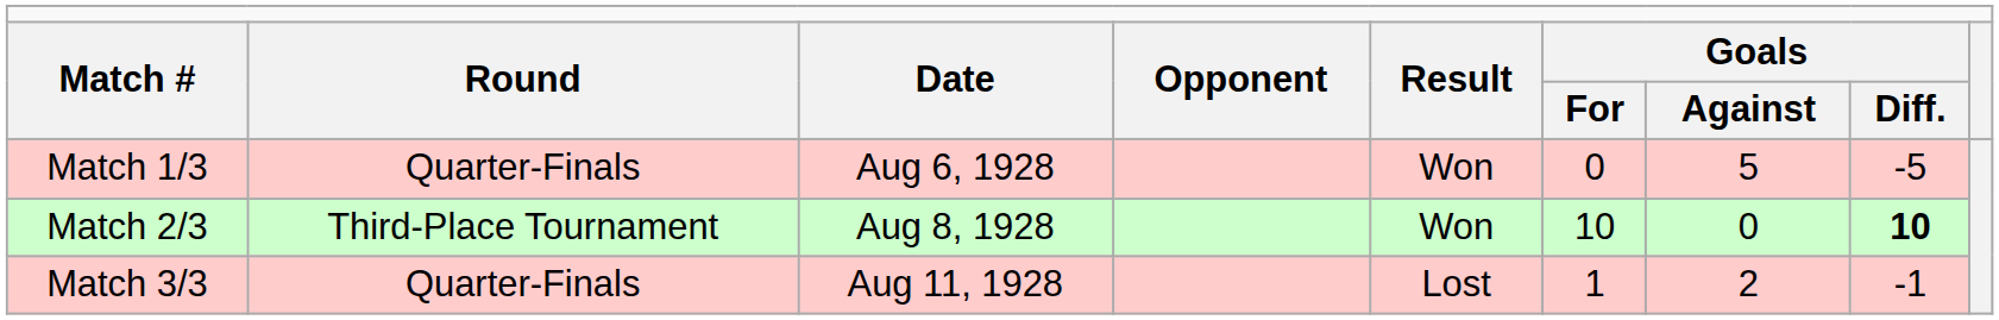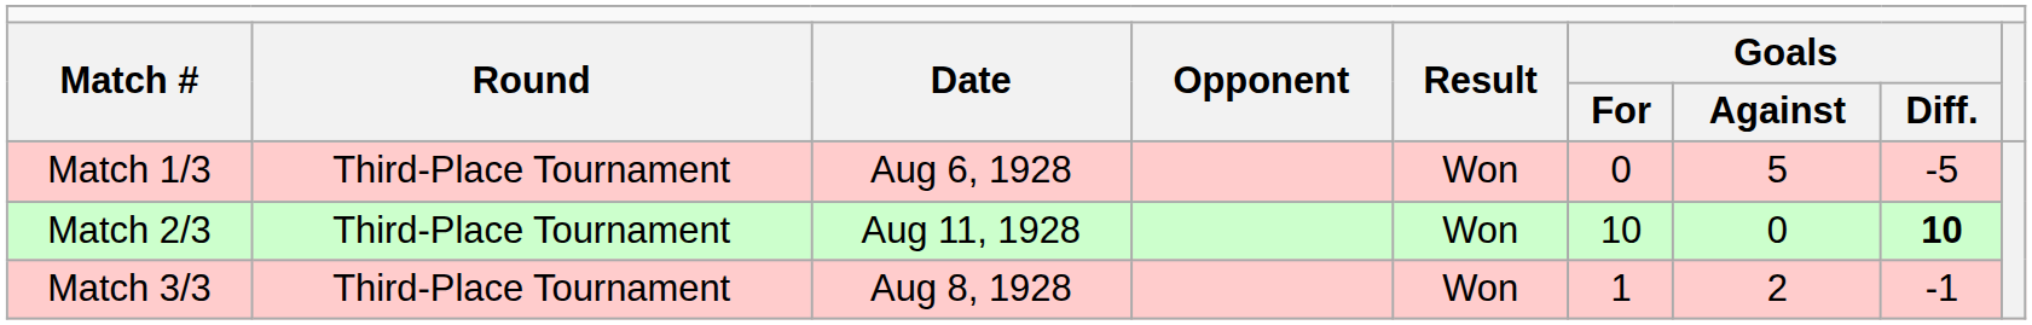 <table class="wikitable" style="text-align: center; width: 98%; font-size: 100%; margin-left: 1em;">
 <tr>
 <td colspan="10"></td>
 </tr>
 <tr>
 <th rowspan="2">Match #</th>
 <th rowspan="2">Round</th>
 <th rowspan="2">Date</th>
 <th rowspan="2">Opponent</th>
 <th rowspan="2">Result</th>
 <th colspan="3">Goals</th>
 <th rowspan="2"></th>
 </tr>
 <tr>
 <th>For</th>
 <th>Against</th>
 <th>Diff.</th>
 </tr>
 <tr style="background: #fcc;">
 <td>Match 1/3</td>
-<td>Quarter-Finals</td>
+<td>Third-Place Tournament</td>
 <td>Aug 6, 1928</td>
 <td></td>
 <td>Won</td>
 <td>0</td>
 <td>5</td>
 <td>-5</td>
 <td rowspan="3" style="background: #f2f2f2;"></td>
 </tr>
 <tr style="background: #cfc;">
 <td>Match 2/3</td>
 <td>Third-Place Tournament</td>
-<td>Aug 8, 1928</td>
+<td>Aug 11, 1928</td>
 <td></td>
 <td>Won</td>
 <td>10</td>
 <td>0</td>
 <td><strong>10</strong></td>
 </tr>
 <tr style="background: #fcc;">
 <td>Match 3/3</td>
-<td>Quarter-Finals</td>
-<td>Aug 11, 1928</td>
+<td>Third-Place Tournament</td>
+<td>Aug 8, 1928</td>
 <td></td>
-<td>Lost</td>
+<td>Won</td>
 <td>1</td>
 <td>2</td>
 <td>-1</td>
 </tr>
 </table>
